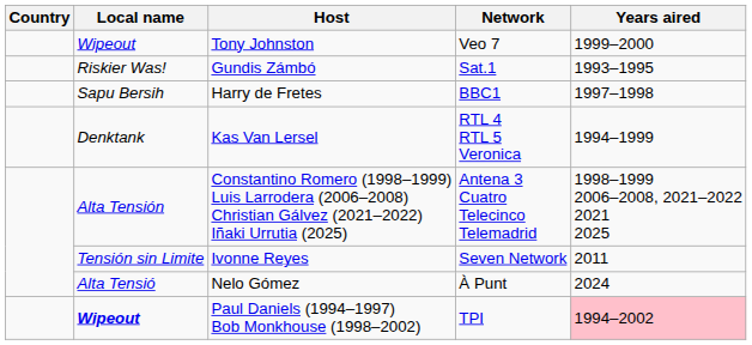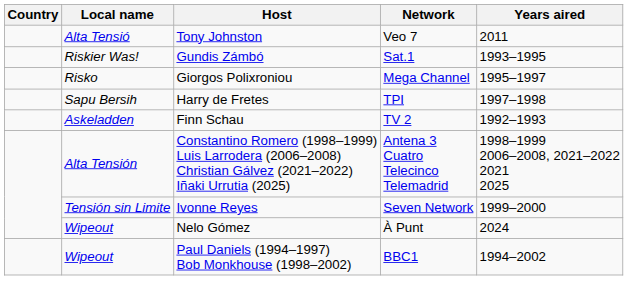 <table class="wikitable" style="white-space:nowrap;">
 <tr>
 <th>Country</th>
 <th>Local name</th>
 <th>Host</th>
 <th>Network</th>
 <th>Years aired</th>
 </tr>
 <tr>
 <td></td>
-<td><em><a href='#'>Wipeout</a></em></td>
+<td><em><a href='#'>Alta Tensió</a></em></td>
 <td><a href='#'>Tony Johnston</a></td>
 <td>Veo 7</td>
-<td>1999–2000</td>
+<td>2011</td>
 </tr>
 <tr>
 <td></td>
 <td><em>Riskier Was!</em></td>
 <td><a href='#'>Gundis Zámbó</a></td>
 <td><a href='#'>Sat.1</a></td>
 <td>1993–1995</td>
 </tr>
 <tr>
 <td></td>
+<td><em>Risko</em></td>
+<td>Giorgos Polixroniou</td>
+<td><a href='#'>Mega Channel</a></td>
+<td>1995–1997</td>
+</tr>
+<tr>
+<td></td>
 <td><em>Sapu Bersih</em></td>
 <td>Harry de Fretes</td>
-<td><a href='#'>BBC1</a></td>
+<td><a href='#'>TPI</a></td>
 <td>1997–1998</td>
 </tr>
 <tr>
 <td></td>
-<td><em>Denktank</em></td>
-<td><a href='#'>Kas Van Lersel</a></td>
-<td><a href='#'>RTL 4</a><br><a href='#'>RTL 5</a><br><a href='#'>Veronica</a></td>
-<td>1994–1999</td>
+<td><em><a href='#'>Askeladden</a></em></td>
+<td>Finn Schau</td>
+<td><a href='#'>TV 2</a></td>
+<td>1992–1993</td>
 </tr>
 <tr>
 <td rowspan=3></td>
 <td><em><a href='#'>Alta Tensión</a></em></td>
 <td><a href='#'>Constantino Romero</a> (1998–1999) <br><a href='#'>Luis Larrodera</a> (2006–2008)<br><a href='#'>Christian Gálvez</a> (2021–2022)<br><a href='#'>Iñaki Urrutia</a> (2025)</td>
 <td><a href='#'>Antena 3</a><br><a href='#'>Cuatro</a><br><a href='#'>Telecinco</a><br><a href='#'>Telemadrid</a></td>
 <td>1998–1999<br>2006–2008, 2021–2022 <br>2021<br>2025</td>
 </tr>
 <tr>
 <td><em><a href='#'>Tensión sin Limite</a></em></td>
 <td><a href='#'>Ivonne Reyes</a></td>
 <td><a href='#'>Seven Network</a></td>
-<td>2011</td>
+<td>1999–2000</td>
 </tr>
 <tr>
-<td><em><a href='#'>Alta Tensió</a></em></td>
+<td><em><a href='#'>Wipeout</a></em></td>
 <td>Nelo Gómez</td>
 <td>À Punt</td>
 <td>2024</td>
 </tr>
 <tr>
 <td></td>
-<td><strong><em><a href='#'>Wipeout</a></em></strong></td>
+<td><em><a href='#'>Wipeout</a></em></td>
 <td><a href='#'>Paul Daniels</a> (1994–1997)<br><a href='#'>Bob Monkhouse</a> (1998–2002)</td>
-<td><a href='#'>TPI</a></td>
-<td style="background: pink;">1994–2002</td>
+<td><a href='#'>BBC1</a></td>
+<td>1994–2002</td>
 </tr>
 </table>
